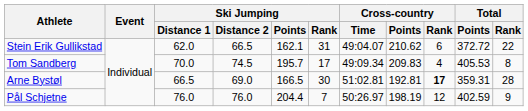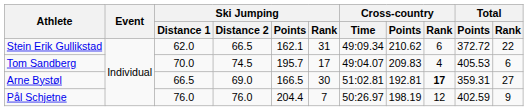 <table class="wikitable" style="font-size:90%">
 <tr>
 <th rowspan="2">Athlete</th>
 <th rowspan="2">Event</th>
 <th colspan="4">Ski Jumping</th>
 <th colspan="3">Cross-country</th>
 <th colspan="2">Total</th>
 </tr>
 <tr>
 <th>Distance 1</th>
 <th>Distance 2</th>
 <th>Points</th>
 <th>Rank</th>
 <th>Time</th>
 <th>Points</th>
 <th>Rank</th>
 <th>Points</th>
 <th>Rank</th>
 </tr>
 <tr>
 <td><a href='#'>Stein Erik Gullikstad</a></td>
 <td rowspan="4">Individual</td>
 <td align="center">62.0</td>
 <td align="center">66.5</td>
 <td align="center">162.1</td>
 <td align="center">31</td>
-<td align="center">49:04.07</td>
+<td align="center">49:09.34</td>
 <td align="center">210.62</td>
 <td align="center">6</td>
 <td align="center">372.72</td>
 <td align="center">22</td>
 </tr>
 <tr>
 <td><a href='#'>Tom Sandberg</a></td>
 <td align="center">70.0</td>
 <td align="center">74.5</td>
 <td align="center">195.7</td>
 <td align="center">17</td>
-<td align="center">49:09.34</td>
+<td align="center">49:04.07</td>
 <td align="center">209.83</td>
 <td align="center">4</td>
 <td align="center">405.53</td>
-<td align="center">8</td>
+<td align="center">6</td>
 </tr>
 <tr>
 <td><a href='#'>Arne Bystøl</a></td>
 <td align="center">66.5</td>
 <td align="center">69.0</td>
 <td align="center">166.5</td>
 <td align="center">30</td>
 <td align="center">51:02.81</td>
 <td align="center">192.81</td>
 <td align="center"><strong>17</strong></td>
 <td align="center">359.31</td>
-<td align="center">28</td>
+<td align="center">27</td>
 </tr>
 <tr>
 <td><a href='#'>Pål Schjetne</a></td>
 <td align="center">76.0</td>
 <td align="center">76.0</td>
 <td align="center">204.4</td>
 <td align="center">7</td>
 <td align="center">50:26.97</td>
 <td align="center">198.19</td>
 <td align="center">12</td>
 <td align="center">402.59</td>
 <td align="center">9</td>
 </tr>
 </table>
